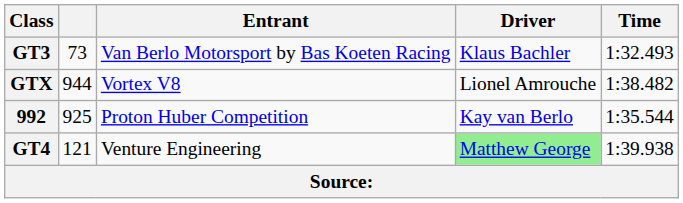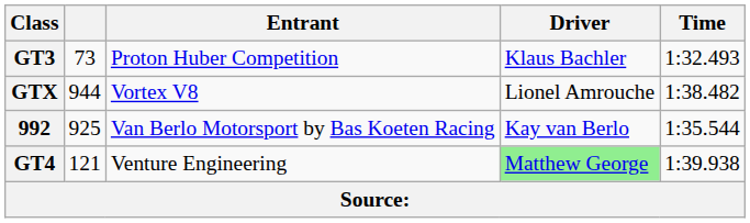 <table class="wikitable" style="font-size:90%;">
 <tr>
 <th>Class</th>
 <th></th>
 <th>Entrant</th>
 <th>Driver</th>
 <th>Time</th>
 </tr>
 <tr>
 <th>GT3</th>
 <td style="text-align:center;">73</td>
-<td> <a href='#'>Van Berlo Motorsport</a> by <a href='#'>Bas Koeten Racing</a></td>
+<td> <a href='#'>Proton Huber Competition</a></td>
 <td> <a href='#'>Klaus Bachler</a></td>
 <td>1:32.493</td>
 </tr>
 <tr>
 <th>GTX</th>
 <td style="text-align:center;">944</td>
 <td> <a href='#'>Vortex V8</a></td>
 <td> Lionel Amrouche</td>
 <td>1:38.482</td>
 </tr>
 <tr>
 <th>992</th>
 <td style="text-align:center;">925</td>
-<td> <a href='#'>Proton Huber Competition</a></td>
+<td> <a href='#'>Van Berlo Motorsport</a> by <a href='#'>Bas Koeten Racing</a></td>
 <td> <a href='#'>Kay van Berlo</a></td>
 <td>1:35.544</td>
 </tr>
 <tr>
 <th>GT4</th>
 <td style="text-align:center;">121</td>
 <td> Venture Engineering</td>
 <td style="background: lightgreen;"> <a href='#'>Matthew George</a></td>
 <td>1:39.938</td>
 </tr>
 <tr>
 <th colspan="5">Source:</th>
 </tr>
 </table>
